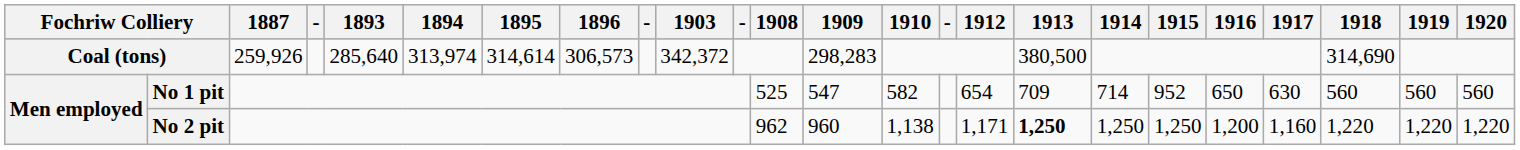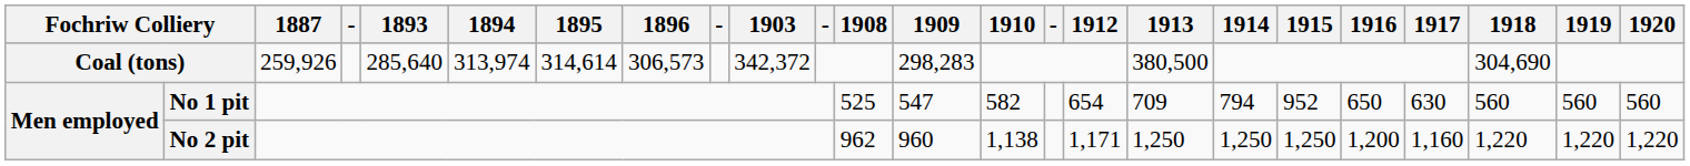 <table class="wikitable small" style="font-size: 85%;">
 <tr>
 <th colspan=2>Fochriw Colliery</th>
 <th>1887</th>
 <th>-</th>
 <th>1893</th>
 <th>1894</th>
 <th>1895</th>
 <th>1896</th>
 <th>-</th>
 <th>1903</th>
 <th>-</th>
 <th>1908</th>
 <th>1909</th>
 <th>1910</th>
 <th>-</th>
 <th>1912</th>
 <th>1913</th>
 <th>1914</th>
 <th>1915</th>
 <th>1916</th>
 <th>1917</th>
 <th>1918</th>
 <th>1919</th>
 <th>1920</th>
 </tr>
 <tr>
 <th colspan=2>Coal (tons)</th>
 <td>259,926</td>
 <td></td>
 <td>285,640</td>
 <td>313,974</td>
 <td>314,614</td>
 <td>306,573</td>
 <td></td>
 <td>342,372</td>
 <td colspan=2></td>
 <td>298,283</td>
 <td colspan=3></td>
 <td>380,500</td>
 <td colspan=4></td>
-<td>314,690</td>
+<td>304,690</td>
 <td colspan=2></td>
 </tr>
 <tr>
 <th rowspan=2>Men employed</th>
 <th>No 1 pit</th>
 <td colspan=9></td>
 <td>525</td>
 <td>547</td>
 <td>582</td>
 <td></td>
 <td>654</td>
 <td>709</td>
-<td>714</td>
+<td>794</td>
 <td>952</td>
 <td>650</td>
 <td>630</td>
 <td>560</td>
 <td>560</td>
 <td>560</td>
 </tr>
 <tr>
 <th>No 2 pit</th>
 <td colspan=9></td>
 <td>962</td>
 <td>960</td>
 <td>1,138</td>
 <td></td>
 <td>1,171</td>
-<td><strong>1,250</strong></td>
+<td>1,250</td>
 <td>1,250</td>
 <td>1,250</td>
 <td>1,200</td>
 <td>1,160</td>
 <td>1,220</td>
 <td>1,220</td>
 <td>1,220</td>
 </tr>
 </table>
